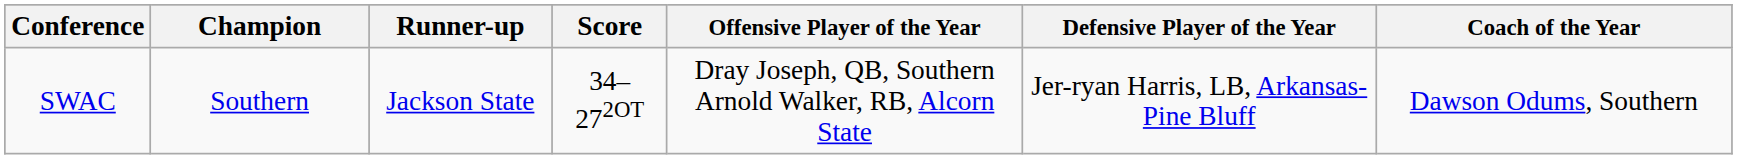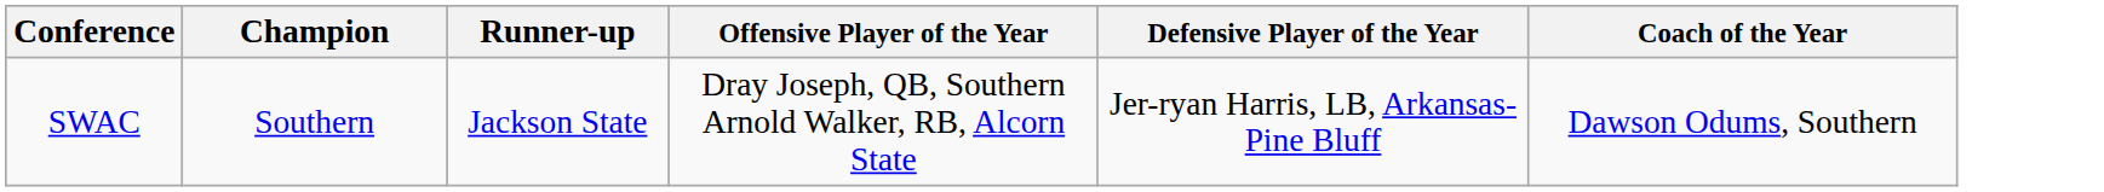 <table class="wikitable" style="text-align:center;">
 <tr>
 <th style="width:50px">Conference</th>
 <th style="width:120px">Champion</th>
 <th style="width:100px">Runner-up</th>
-<th style="width:60px;">Score</th>
 <th style="width:200px"><small>Offensive Player of the Year</small></th>
 <th style="width:200px"><small>Defensive Player of the Year</small></th>
 <th style="width:200px"><small>Coach of the Year</small></th>
 </tr>
 <tr>
 <td><a href='#'>SWAC</a></td>
 <td><a href='#'>Southern</a></td>
 <td><a href='#'>Jackson State</a></td>
-<td>34–27<sup>2OT</sup></td>
 <td>Dray Joseph, QB, Southern<br>Arnold Walker, RB, <a href='#'>Alcorn State</a></td>
 <td>Jer-ryan Harris, LB, <a href='#'>Arkansas-Pine Bluff</a></td>
 <td><a href='#'>Dawson Odums</a>, Southern</td>
 </tr>
 </table>
